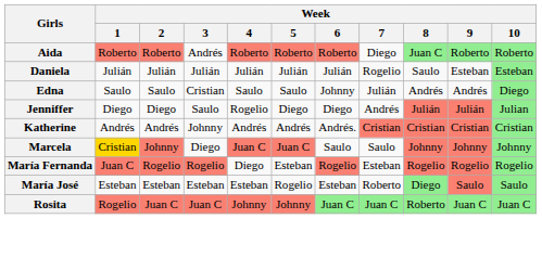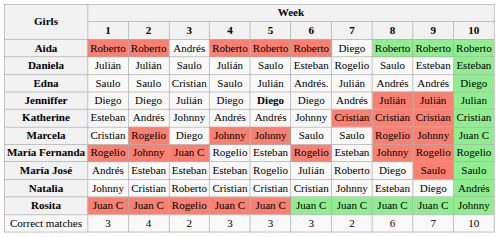 <table class="wikitable" style="text-align:center">
 <tr>
 <th rowspan=2>Girls</th>
 <th colspan="10">Week</th>
 </tr>
 <tr>
 <th>1</th>
 <th>2</th>
 <th>3</th>
 <th>4</th>
 <th>5</th>
 <th>6</th>
 <th>7</th>
 <th>8</th>
 <th>9</th>
 <th>10</th>
 </tr>
 <tr>
 <th>Aida</th>
 <td style="background:salmon">Roberto</td>
 <td style="background:salmon">Roberto</td>
 <td>Andrés</td>
 <td style="background:salmon">Roberto</td>
 <td style="background:salmon">Roberto</td>
 <td style="background:salmon">Roberto</td>
 <td>Diego</td>
-<td style="background:lightgreen">Juan C</td>
+<td style="background:lightgreen">Roberto</td>
 <td style="background:lightgreen">Roberto</td>
 <td style="background:lightgreen">Roberto</td>
 </tr>
 <tr>
 <th>Daniela</th>
 <td>Julián</td>
 <td>Julián</td>
+<td>Saulo</td>
 <td>Julián</td>
-<td>Julián</td>
-<td>Julián</td>
-<td>Julián</td>
+<td>Saulo</td>
+<td>Esteban</td>
 <td>Rogelio</td>
 <td>Saulo</td>
 <td>Esteban</td>
 <td style="background:lightgreen">Esteban</td>
 </tr>
 <tr>
 <th>Edna</th>
 <td>Saulo</td>
 <td>Saulo</td>
 <td>Cristian</td>
 <td>Saulo</td>
-<td>Saulo</td>
-<td>Johnny</td>
+<td>Julián</td>
+<td>Andrés.</td>
 <td>Julián</td>
 <td>Andrés</td>
 <td>Andrés</td>
 <td style="background:lightgreen">Diego</td>
 </tr>
 <tr>
 <th>Jenniffer</th>
 <td>Diego</td>
 <td>Diego</td>
-<td>Saulo</td>
-<td>Rogelio</td>
+<td>Julián</td>
 <td>Diego</td>
+<td><strong>Diego</strong></td>
 <td>Diego</td>
 <td>Andrés</td>
 <td style="background:salmon">Julián</td>
 <td style="background:salmon">Julián</td>
 <td style="background:lightgreen">Julian</td>
 </tr>
 <tr>
 <th>Katherine</th>
-<td>Andrés</td>
+<td>Esteban</td>
 <td>Andrés</td>
 <td>Johnny</td>
 <td>Andrés</td>
 <td>Andrés</td>
-<td>Andrés.</td>
+<td>Johnny</td>
 <td style="background:salmon">Cristian</td>
 <td style="background:salmon">Cristian</td>
 <td style="background:salmon">Cristian</td>
 <td style="background:lightgreen">Cristian</td>
 </tr>
 <tr>
 <th>Marcela</th>
-<td style="background: gold;">Cristian</td>
+<td>Cristian</td>
+<td style="background:salmon">Rogelio</td>
+<td>Diego</td>
 <td style="background:salmon">Johnny</td>
-<td>Diego</td>
-<td style="background:salmon">Juan C</td>
-<td style="background:salmon">Juan C</td>
+<td style="background:salmon">Johnny</td>
 <td>Saulo</td>
 <td>Saulo</td>
+<td style="background:salmon">Rogelio</td>
 <td style="background:salmon">Johnny</td>
-<td style="background:salmon">Johnny</td>
-<td style="background:lightgreen">Johnny</td>
+<td style="background:lightgreen">Juan C</td>
 </tr>
 <tr>
 <th>María Fernanda</th>
+<td style="background:salmon">Rogelio</td>
+<td style="background:salmon">Johnny</td>
 <td style="background:salmon">Juan C</td>
-<td style="background:salmon">Rogelio</td>
-<td style="background:salmon">Rogelio</td>
-<td>Diego</td>
+<td>Rogelio</td>
 <td>Esteban</td>
 <td style="background:salmon">Rogelio</td>
 <td>Esteban</td>
-<td style="background:salmon">Rogelio</td>
+<td style="background:salmon">Johnny</td>
 <td style="background:salmon">Rogelio</td>
 <td style="background:lightgreen">Rogelio</td>
 </tr>
 <tr>
 <th>María José</th>
-<td>Esteban</td>
+<td>Andrés</td>
 <td>Esteban</td>
 <td>Esteban</td>
 <td>Esteban</td>
 <td>Rogelio</td>
-<td>Esteban</td>
+<td>Julián</td>
 <td>Roberto</td>
-<td style="background: lightgreen;">Diego</td>
+<td>Diego</td>
 <td style="background:salmon">Saulo</td>
 <td style="background:lightgreen">Saulo</td>
 </tr>
 <tr>
+<th>Natalia</th>
+<td>Johnny</td>
+<td>Cristian</td>
+<td>Roberto</td>
+<td>Cristian</td>
+<td>Cristian</td>
+<td>Cristian</td>
+<td>Johnny</td>
+<td>Esteban</td>
+<td>Diego</td>
+<td style="background:lightgreen">Andrés</td>
+</tr>
+<tr>
 <th>Rosita</th>
+<td style="background:salmon">Juan C</td>
+<td style="background:salmon">Juan C</td>
 <td style="background:salmon">Rogelio</td>
 <td style="background:salmon">Juan C</td>
 <td style="background:salmon">Juan C</td>
-<td style="background:salmon">Johnny</td>
-<td style="background:salmon">Johnny</td>
 <td style="background:lightgreen">Juan C</td>
 <td style="background:lightgreen">Juan C</td>
-<td style="background:lightgreen">Roberto</td>
 <td style="background:lightgreen">Juan C</td>
 <td style="background:lightgreen">Juan C</td>
+<td style="background:lightgreen">Johnny</td>
+</tr>
+<tr>
+<td>Correct matches</td>
+<td>3</td>
+<td>4</td>
+<td>2</td>
+<td>3</td>
+<td>3</td>
+<td>3</td>
+<td>2</td>
+<td>6</td>
+<td>7</td>
+<td>10</td>
 </tr>
 </table>
